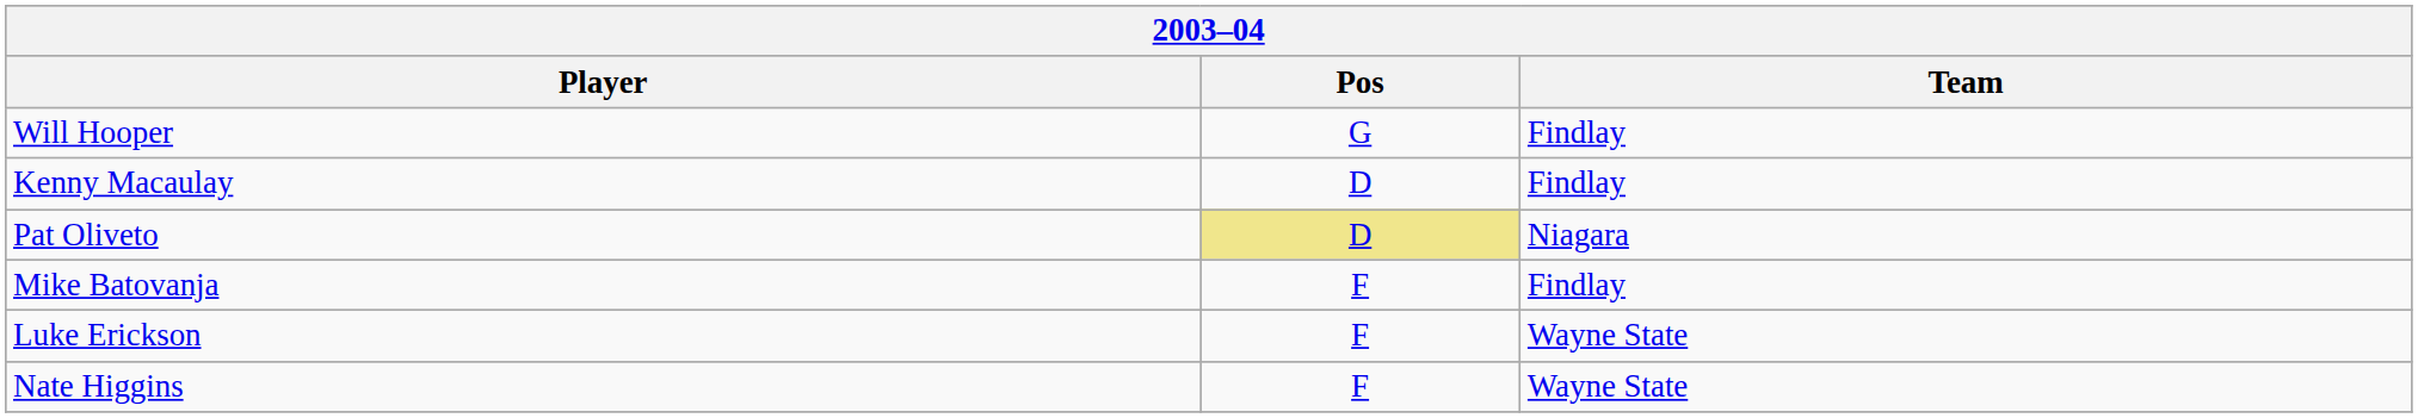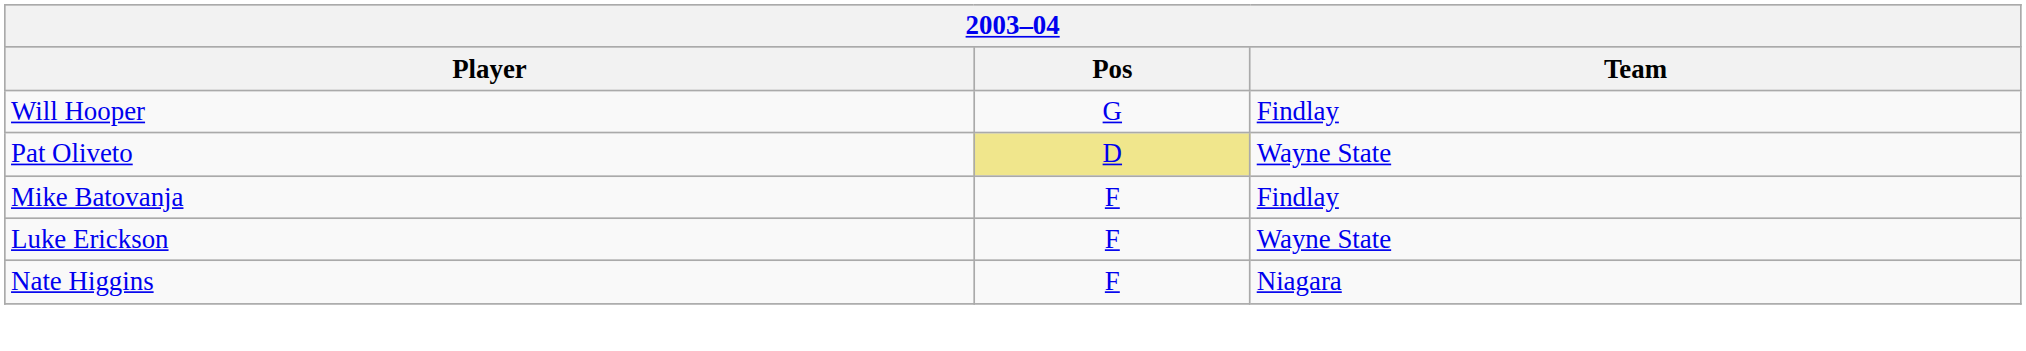 <table class="wikitable" width=95%>
 <tr>
 <th colspan=3><a href='#'>2003–04</a></th>
 </tr>
 <tr>
 <th>Player</th>
 <th>Pos</th>
 <th>Team</th>
 </tr>
 <tr>
 <td><a href='#'>Will Hooper</a></td>
 <td style="text-align:center;"><a href='#'>G</a></td>
 <td><a href='#'>Findlay</a></td>
 </tr>
 <tr>
-<td><a href='#'>Kenny Macaulay</a></td>
-<td style="text-align:center;"><a href='#'>D</a></td>
-<td><a href='#'>Findlay</a></td>
-</tr>
-<tr>
 <td><a href='#'>Pat Oliveto</a></td>
 <td style="background: khaki; text-align:center;"><a href='#'>D</a></td>
-<td><a href='#'>Niagara</a></td>
+<td><a href='#'>Wayne State</a></td>
 </tr>
 <tr>
 <td><a href='#'>Mike Batovanja</a></td>
 <td style="text-align:center;"><a href='#'>F</a></td>
 <td><a href='#'>Findlay</a></td>
 </tr>
 <tr>
 <td><a href='#'>Luke Erickson</a></td>
 <td style="text-align:center;"><a href='#'>F</a></td>
 <td><a href='#'>Wayne State</a></td>
 </tr>
 <tr>
 <td><a href='#'>Nate Higgins</a></td>
 <td style="text-align:center;"><a href='#'>F</a></td>
-<td><a href='#'>Wayne State</a></td>
+<td><a href='#'>Niagara</a></td>
 </tr>
 </table>
